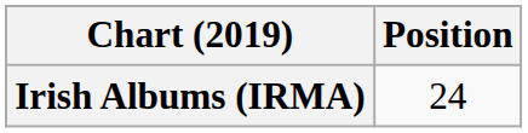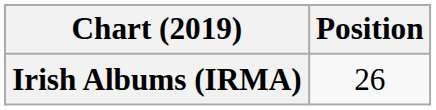 <table class="wikitable plainrowheaders" style="text-align:center">
 <tr>
 <th scope="col">Chart (2019)</th>
 <th scope="col">Position</th>
 </tr>
 <tr>
 <th scope="row">Irish Albums (IRMA)</th>
-<td>24</td>
+<td>26</td>
 </tr>
 </table>
